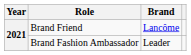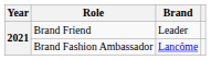 <table class="wikitable plainrowheaders">
 <tr>
 <th scope="col">Year</th>
 <th scope="col">Role</th>
 <th scope="col">Brand</th>
 <th scope="col" class="unsortable"></th>
 </tr>
 <tr>
 <th scope="row" rowspan="2">2021</th>
 <td>Brand Friend</td>
-<td><a href='#'>Lancôme</a></td>
+<td>Leader</td>
 <td style="text-align:center"></td>
 </tr>
 <tr>
 <td>Brand Fashion Ambassador</td>
-<td>Leader</td>
+<td><a href='#'>Lancôme</a></td>
 <td style="text-align:center"></td>
 </tr>
 </table>
